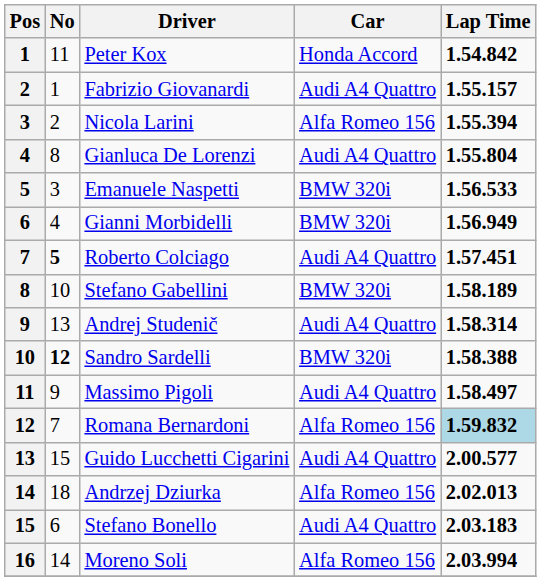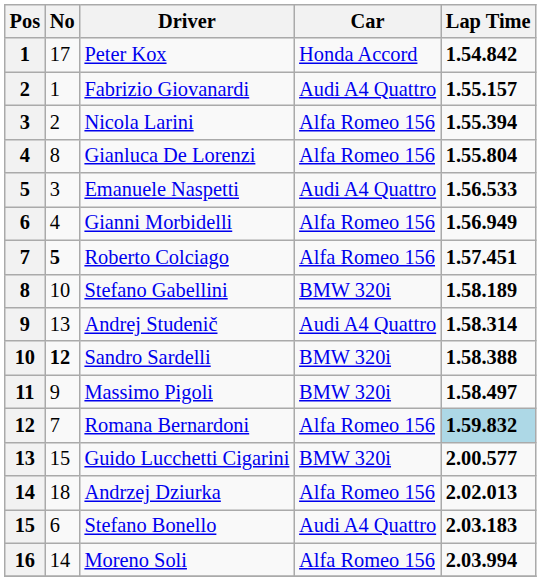 <table class="wikitable" style="font-size: 85%;">
 <tr>
 <th>Pos</th>
 <th>No</th>
 <th>Driver</th>
 <th>Car</th>
 <th>Lap Time</th>
 </tr>
 <tr>
 <th>1</th>
-<td>11</td>
+<td>17</td>
 <td> <a href='#'>Peter Kox</a></td>
 <td><a href='#'>Honda Accord</a></td>
 <td><strong>1.54.842</strong></td>
 </tr>
 <tr>
 <th>2</th>
 <td>1</td>
 <td> <a href='#'>Fabrizio Giovanardi</a></td>
 <td><a href='#'>Audi A4 Quattro</a></td>
 <td><strong>1.55.157</strong></td>
 </tr>
 <tr>
 <th>3</th>
 <td>2</td>
 <td> <a href='#'>Nicola Larini</a></td>
 <td><a href='#'>Alfa Romeo 156</a></td>
 <td><strong>1.55.394</strong></td>
 </tr>
 <tr>
 <th>4</th>
 <td>8</td>
 <td> <a href='#'>Gianluca De Lorenzi</a></td>
-<td><a href='#'>Audi A4 Quattro</a></td>
+<td><a href='#'>Alfa Romeo 156</a></td>
 <td><strong>1.55.804</strong></td>
 </tr>
 <tr>
 <th>5</th>
 <td>3</td>
 <td> <a href='#'>Emanuele Naspetti</a></td>
-<td><a href='#'>BMW 320i</a></td>
+<td><a href='#'>Audi A4 Quattro</a></td>
 <td><strong>1.56.533</strong></td>
 </tr>
 <tr>
 <th>6</th>
 <td>4</td>
 <td> <a href='#'>Gianni Morbidelli</a></td>
-<td><a href='#'>BMW 320i</a></td>
+<td><a href='#'>Alfa Romeo 156</a></td>
 <td><strong>1.56.949</strong></td>
 </tr>
 <tr>
 <th>7</th>
 <td><strong>5</strong></td>
 <td> <a href='#'>Roberto Colciago</a></td>
-<td><a href='#'>Audi A4 Quattro</a></td>
+<td><a href='#'>Alfa Romeo 156</a></td>
 <td><strong>1.57.451</strong></td>
 </tr>
 <tr>
 <th>8</th>
 <td>10</td>
 <td> <a href='#'>Stefano Gabellini</a></td>
 <td><a href='#'>BMW 320i</a></td>
 <td><strong>1.58.189</strong></td>
 </tr>
 <tr>
 <th>9</th>
 <td>13</td>
 <td> <a href='#'>Andrej Studenič</a></td>
 <td><a href='#'>Audi A4 Quattro</a></td>
 <td><strong>1.58.314</strong></td>
 </tr>
 <tr>
 <th>10</th>
 <td><strong>12</strong></td>
 <td> <a href='#'>Sandro Sardelli</a></td>
 <td><a href='#'>BMW 320i</a></td>
 <td><strong>1.58.388</strong></td>
 </tr>
 <tr>
 <th>11</th>
 <td>9</td>
 <td> <a href='#'>Massimo Pigoli</a></td>
-<td><a href='#'>Audi A4 Quattro</a></td>
+<td><a href='#'>BMW 320i</a></td>
 <td><strong>1.58.497</strong></td>
 </tr>
 <tr>
 <th>12</th>
 <td>7</td>
 <td> <a href='#'>Romana Bernardoni</a></td>
 <td><a href='#'>Alfa Romeo 156</a></td>
 <td style="background: lightblue;"><strong>1.59.832</strong></td>
 </tr>
 <tr>
 <th>13</th>
 <td>15</td>
 <td> <a href='#'>Guido Lucchetti Cigarini</a></td>
-<td><a href='#'>Audi A4 Quattro</a></td>
+<td><a href='#'>BMW 320i</a></td>
 <td><strong>2.00.577</strong></td>
 </tr>
 <tr>
 <th>14</th>
 <td>18</td>
 <td> <a href='#'>Andrzej Dziurka</a></td>
 <td><a href='#'>Alfa Romeo 156</a></td>
 <td><strong>2.02.013</strong></td>
 </tr>
 <tr>
 <th>15</th>
 <td>6</td>
 <td> <a href='#'>Stefano Bonello</a></td>
 <td><a href='#'>Audi A4 Quattro</a></td>
 <td><strong>2.03.183</strong></td>
 </tr>
 <tr>
 <th>16</th>
 <td>14</td>
 <td> <a href='#'>Moreno Soli</a></td>
 <td><a href='#'>Alfa Romeo 156</a></td>
 <td><strong>2.03.994</strong></td>
 </tr>
 <tr>
 </tr>
 </table>
